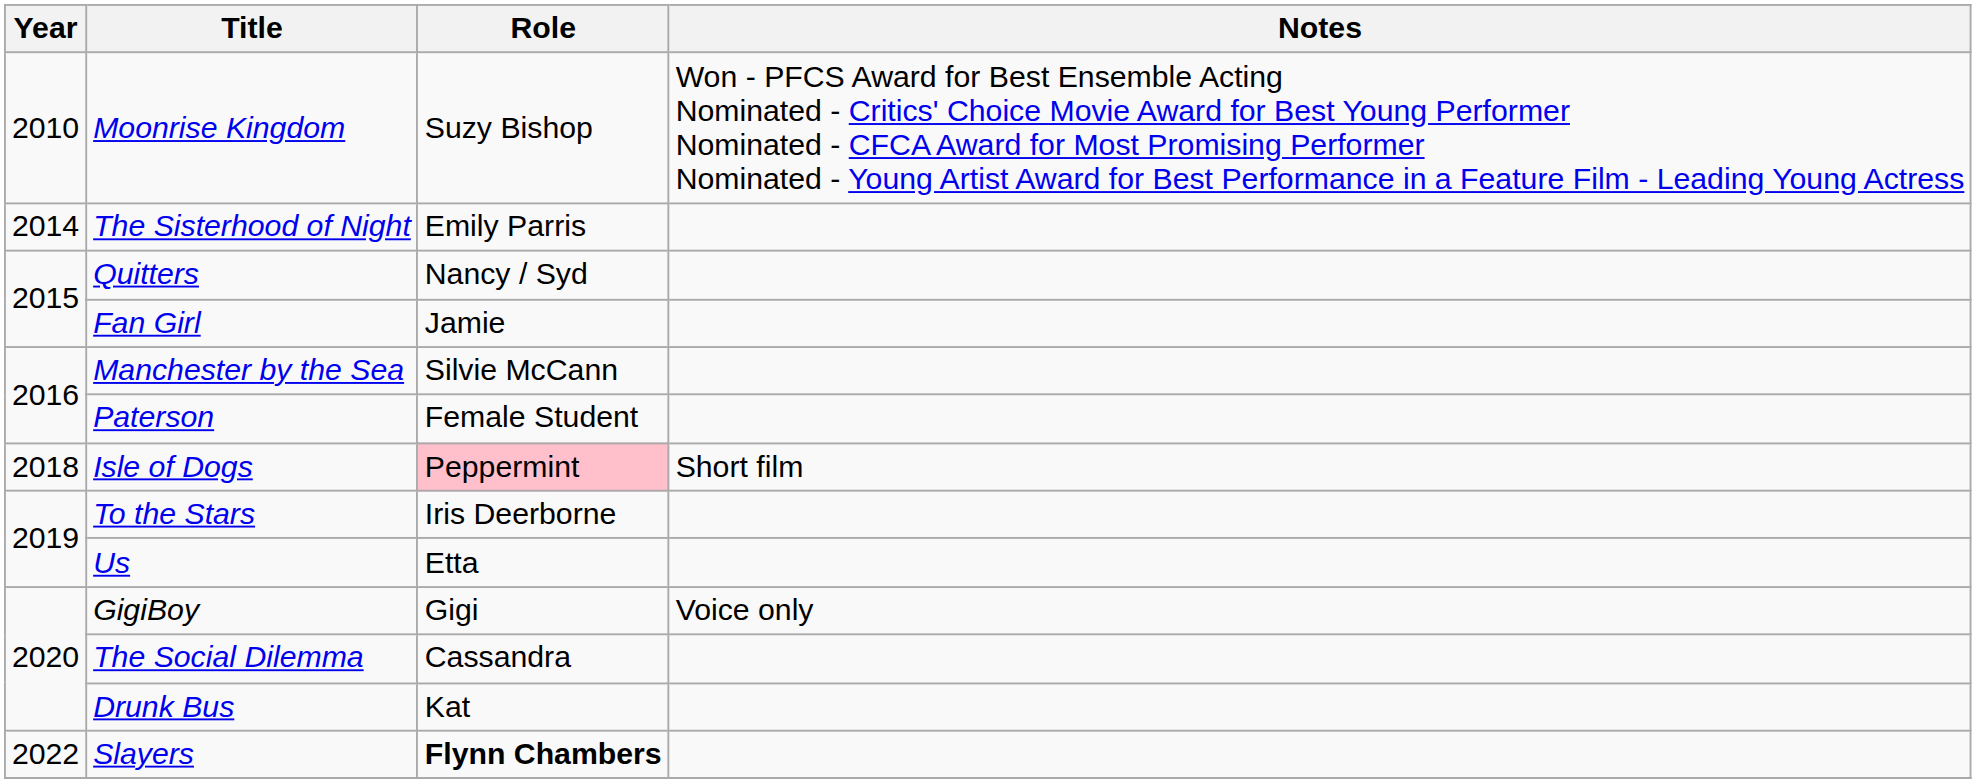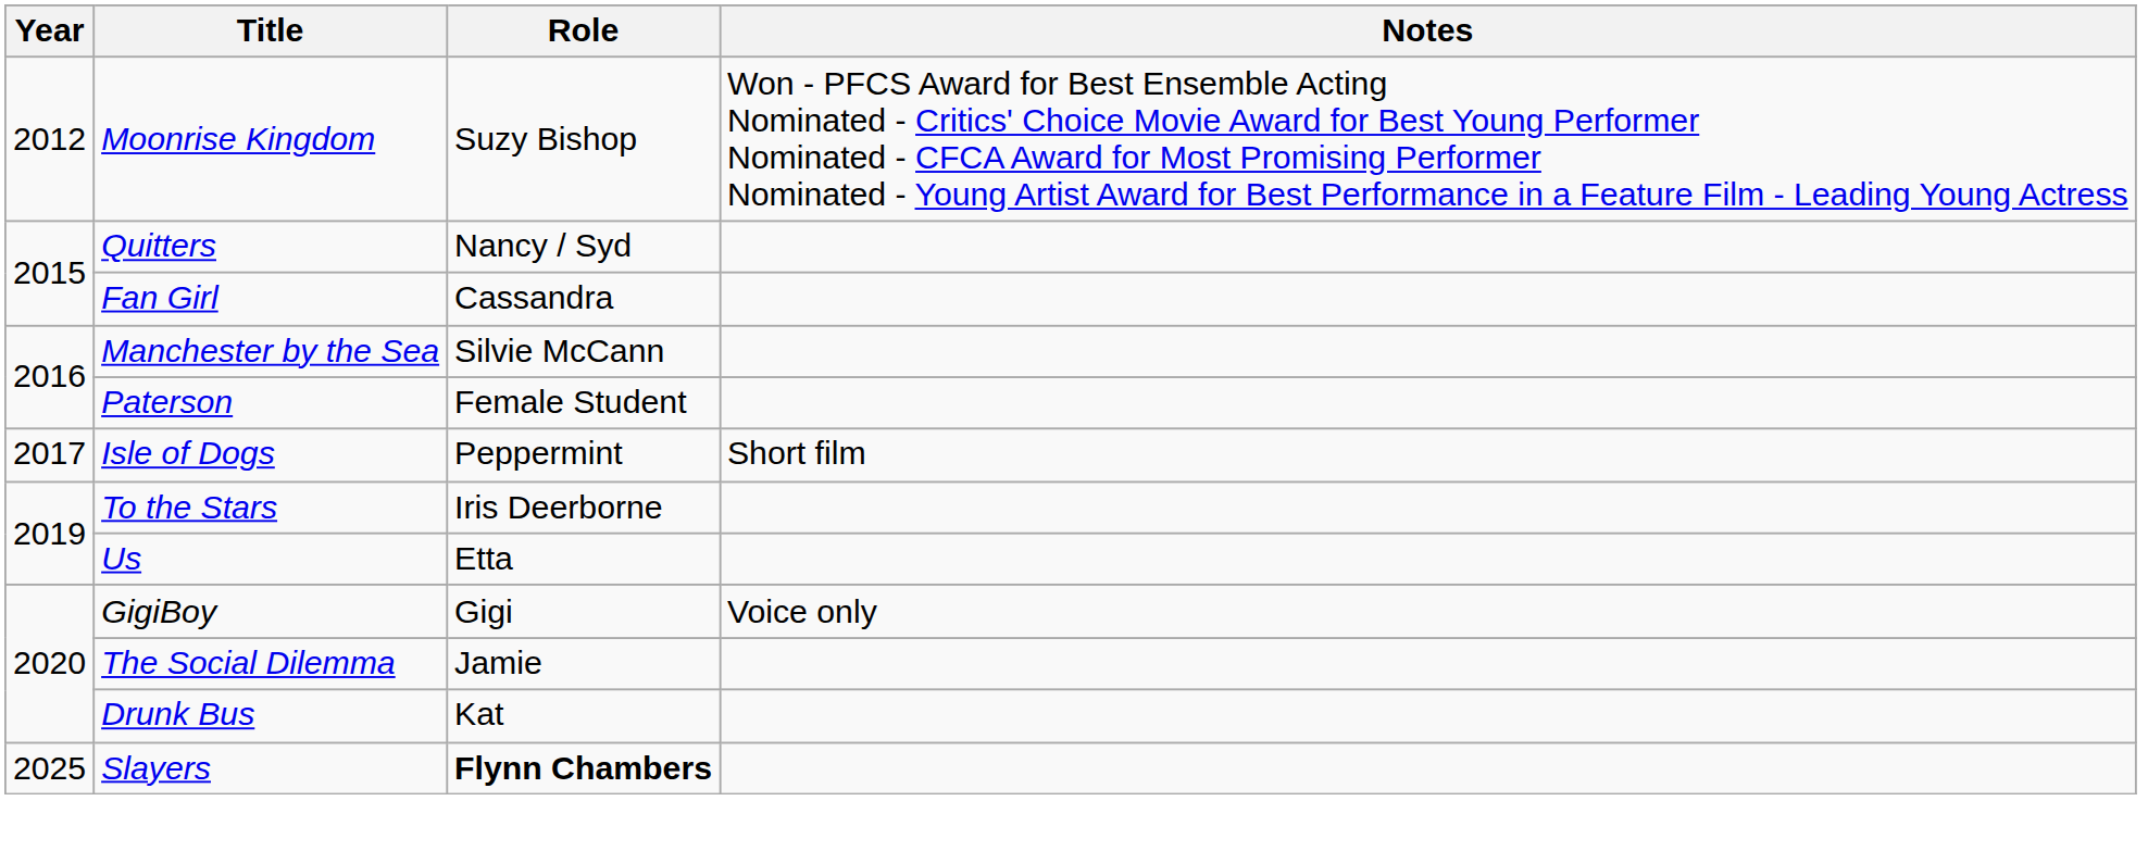 <table class="wikitable sortable">
 <tr>
 <th>Year</th>
 <th>Title</th>
 <th>Role</th>
 <th class="unsortable">Notes</th>
 </tr>
 <tr>
-<td>2010</td>
+<td>2012</td>
 <td><em><a href='#'>Moonrise Kingdom</a></em></td>
 <td>Suzy Bishop</td>
 <td>Won - PFCS Award for Best Ensemble Acting<br>Nominated - <a href='#'>Critics' Choice Movie Award for Best Young Performer</a><br>Nominated - <a href='#'>CFCA Award for Most Promising Performer</a><br>Nominated - <a href='#'>Young Artist Award for Best Performance in a Feature Film - Leading Young Actress</a></td>
-</tr>
-<tr>
-<td>2014</td>
-<td><em><a href='#'>The Sisterhood of Night</a></em></td>
-<td>Emily Parris</td>
-<td></td>
 </tr>
 <tr>
 <td rowspan="2">2015</td>
 <td><em><a href='#'>Quitters</a></em></td>
 <td>Nancy / Syd</td>
 <td></td>
 </tr>
 <tr>
 <td><em><a href='#'>Fan Girl</a></em></td>
-<td>Jamie</td>
+<td>Cassandra</td>
 <td></td>
 </tr>
 <tr>
 <td rowspan=2>2016</td>
 <td><em><a href='#'>Manchester by the Sea</a></em></td>
 <td>Silvie McCann</td>
 <td></td>
 </tr>
 <tr>
 <td><em><a href='#'>Paterson</a></em></td>
 <td>Female Student</td>
 <td></td>
 </tr>
 <tr>
-<td>2018</td>
+<td>2017</td>
 <td><em><a href='#'>Isle of Dogs</a></em></td>
-<td style="background: pink;">Peppermint</td>
+<td>Peppermint</td>
 <td>Short film</td>
 </tr>
 <tr>
 <td rowspan=2>2019</td>
 <td><em><a href='#'>To the Stars</a></em></td>
 <td>Iris Deerborne</td>
 <td></td>
 </tr>
 <tr>
 <td><em><a href='#'>Us</a></em></td>
 <td>Etta</td>
 <td></td>
 </tr>
 <tr>
 <td rowspan="3">2020</td>
 <td><em>GigiBoy</em></td>
 <td>Gigi</td>
 <td>Voice only</td>
 </tr>
 <tr>
 <td><em><a href='#'>The Social Dilemma</a></em></td>
-<td>Cassandra</td>
+<td>Jamie</td>
 <td></td>
 </tr>
 <tr>
 <td><em><a href='#'>Drunk Bus</a></em></td>
 <td>Kat</td>
 <td></td>
 </tr>
 <tr>
-<td>2022</td>
+<td>2025</td>
 <td><em><a href='#'>Slayers</a></em></td>
 <td><strong>Flynn Chambers</strong></td>
 <td></td>
 </tr>
 <tr>
 </tr>
 </table>
